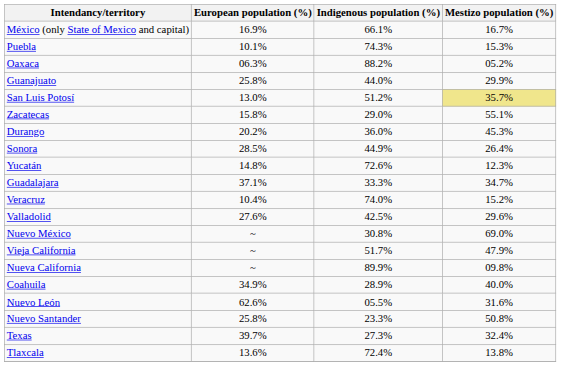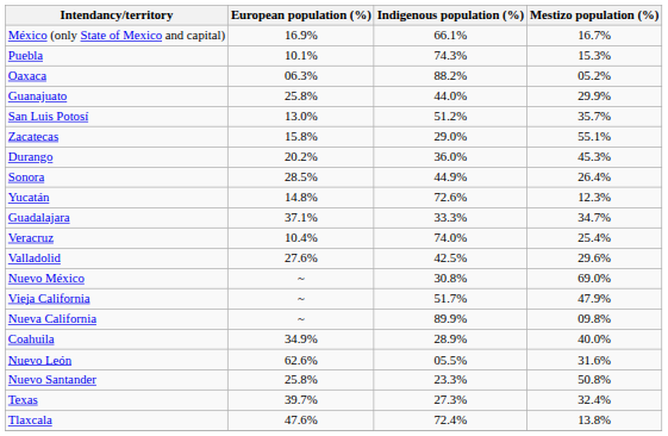 <table class="wikitable sortable" style="float:center; text-align:center;">
 <tr>
 <th>Intendancy/territory</th>
 <th>European population (%)</th>
 <th>Indigenous population (%)</th>
 <th>Mestizo population (%)</th>
 </tr>
 <tr>
 <td align="left"><a href='#'>México</a> (only <a href='#'>State of Mexico</a> and capital)</td>
 <td>16.9%</td>
 <td>66.1%</td>
 <td>16.7%</td>
 </tr>
 <tr>
 <td align="left"><a href='#'>Puebla</a></td>
 <td>10.1%</td>
 <td>74.3%</td>
 <td>15.3%</td>
 </tr>
 <tr>
 <td align="left"><a href='#'>Oaxaca</a></td>
 <td>06.3%</td>
 <td>88.2%</td>
 <td>05.2%</td>
 </tr>
 <tr>
 <td align="left"><a href='#'>Guanajuato</a></td>
 <td>25.8%</td>
 <td>44.0%</td>
 <td>29.9%</td>
 </tr>
 <tr>
 <td align="left"><a href='#'>San Luis Potosí</a></td>
 <td>13.0%</td>
 <td>51.2%</td>
-<td style="background: khaki;">35.7%</td>
+<td>35.7%</td>
 </tr>
 <tr>
 <td align="left"><a href='#'>Zacatecas</a></td>
 <td>15.8%</td>
 <td>29.0%</td>
 <td>55.1%</td>
 </tr>
 <tr>
 <td align="left"><a href='#'>Durango</a></td>
 <td>20.2%</td>
 <td>36.0%</td>
 <td>45.3%</td>
 </tr>
 <tr>
 <td align="left"><a href='#'>Sonora</a></td>
 <td>28.5%</td>
 <td>44.9%</td>
 <td>26.4%</td>
 </tr>
 <tr>
 <td align="left"><a href='#'>Yucatán</a></td>
 <td>14.8%</td>
 <td>72.6%</td>
 <td>12.3%</td>
 </tr>
 <tr>
 <td align="left"><a href='#'>Guadalajara</a></td>
 <td>37.1%</td>
 <td>33.3%</td>
 <td>34.7%</td>
 </tr>
 <tr>
 <td align="left"><a href='#'>Veracruz</a></td>
 <td>10.4%</td>
 <td>74.0%</td>
-<td>15.2%</td>
+<td>25.4%</td>
 </tr>
 <tr>
 <td align="left"><a href='#'>Valladolid</a></td>
 <td>27.6%</td>
 <td>42.5%</td>
 <td>29.6%</td>
 </tr>
 <tr>
 <td align="left"><a href='#'>Nuevo México</a></td>
 <td>~</td>
 <td>30.8%</td>
 <td>69.0%</td>
 </tr>
 <tr>
 <td align="left"><a href='#'>Vieja California</a></td>
 <td>~</td>
 <td>51.7%</td>
 <td>47.9%</td>
 </tr>
 <tr>
 <td align="left"><a href='#'>Nueva California</a></td>
 <td>~</td>
 <td>89.9%</td>
 <td>09.8%</td>
 </tr>
 <tr>
 <td align="left"><a href='#'>Coahuila</a></td>
 <td>34.9%</td>
 <td>28.9%</td>
 <td>40.0%</td>
 </tr>
 <tr>
 <td align="left"><a href='#'>Nuevo León</a></td>
 <td>62.6%</td>
 <td>05.5%</td>
 <td>31.6%</td>
 </tr>
 <tr>
 <td align="left"><a href='#'>Nuevo Santander</a></td>
 <td>25.8%</td>
 <td>23.3%</td>
 <td>50.8%</td>
 </tr>
 <tr>
 <td align="left"><a href='#'>Texas</a></td>
 <td>39.7%</td>
 <td>27.3%</td>
 <td>32.4%</td>
 </tr>
 <tr>
 <td align="left"><a href='#'>Tlaxcala</a></td>
-<td>13.6%</td>
+<td>47.6%</td>
 <td>72.4%</td>
 <td>13.8%</td>
 </tr>
 <tr>
 </tr>
 </table>
